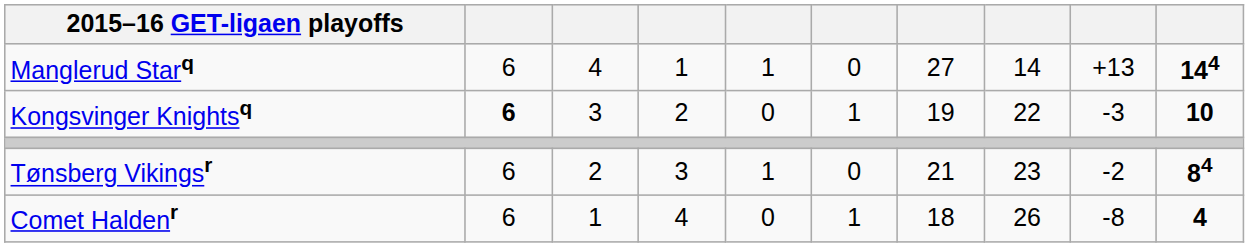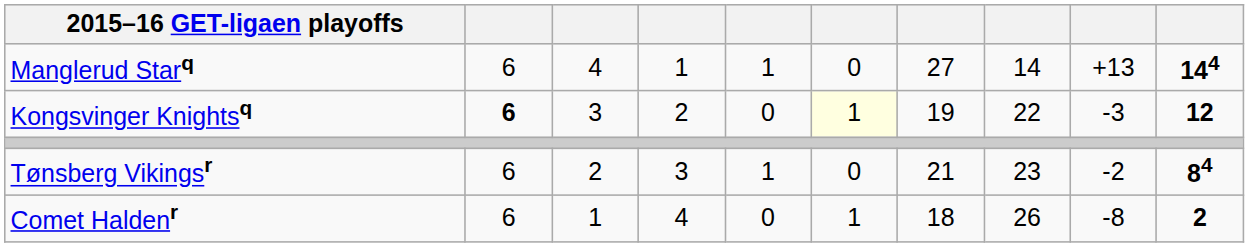 <table class="wikitable">
 <tr>
 <th style="width:18em;">2015–16 <a href='#'>GET-ligaen</a> playoffs</th>
 <th style="width:3em;"></th>
 <th style="width:3em;"></th>
 <th style="width:3em;"></th>
 <th style="width:3em;"></th>
 <th style="width:3em;"></th>
 <th style="width:3em;"></th>
 <th style="width:3em;"></th>
 <th style="width:3em;"></th>
 <th style="width:3em;"></th>
 </tr>
 <tr align=center>
 <td align=left><a href='#'>Manglerud Star</a><sup><strong>q</strong></sup></td>
 <td>6</td>
 <td>4</td>
 <td>1</td>
 <td>1</td>
 <td>0</td>
 <td>27</td>
 <td>14</td>
 <td>+13</td>
 <td><strong>14</strong><sup><strong>4</strong></sup></td>
 </tr>
 <tr align=center>
 <td align=left><a href='#'>Kongsvinger Knights</a><sup><strong>q</strong></sup></td>
 <td><strong>6</strong></td>
 <td>3</td>
 <td>2</td>
 <td>0</td>
-<td>1</td>
+<td style="background: lightyellow;">1</td>
 <td>19</td>
 <td>22</td>
 <td>-3</td>
-<td><strong>10</strong></td>
+<td><strong>12</strong></td>
 </tr>
 <tr bgcolor="#cccccc" class="unsortable">
 <td colspan=10></td>
 </tr>
 <tr align=center>
 <td align=left><a href='#'>Tønsberg Vikings</a><sup><strong>r</strong></sup></td>
 <td>6</td>
 <td>2</td>
 <td>3</td>
 <td>1</td>
 <td>0</td>
 <td>21</td>
 <td>23</td>
 <td>-2</td>
 <td><strong>8</strong><sup><strong>4</strong></sup></td>
 </tr>
 <tr align=center>
 <td align=left><a href='#'>Comet Halden</a><sup><strong>r</strong></sup></td>
 <td>6</td>
 <td>1</td>
 <td>4</td>
 <td>0</td>
 <td>1</td>
 <td>18</td>
 <td>26</td>
 <td>-8</td>
-<td><strong>4</strong></td>
+<td><strong>2</strong></td>
 </tr>
 </table>
